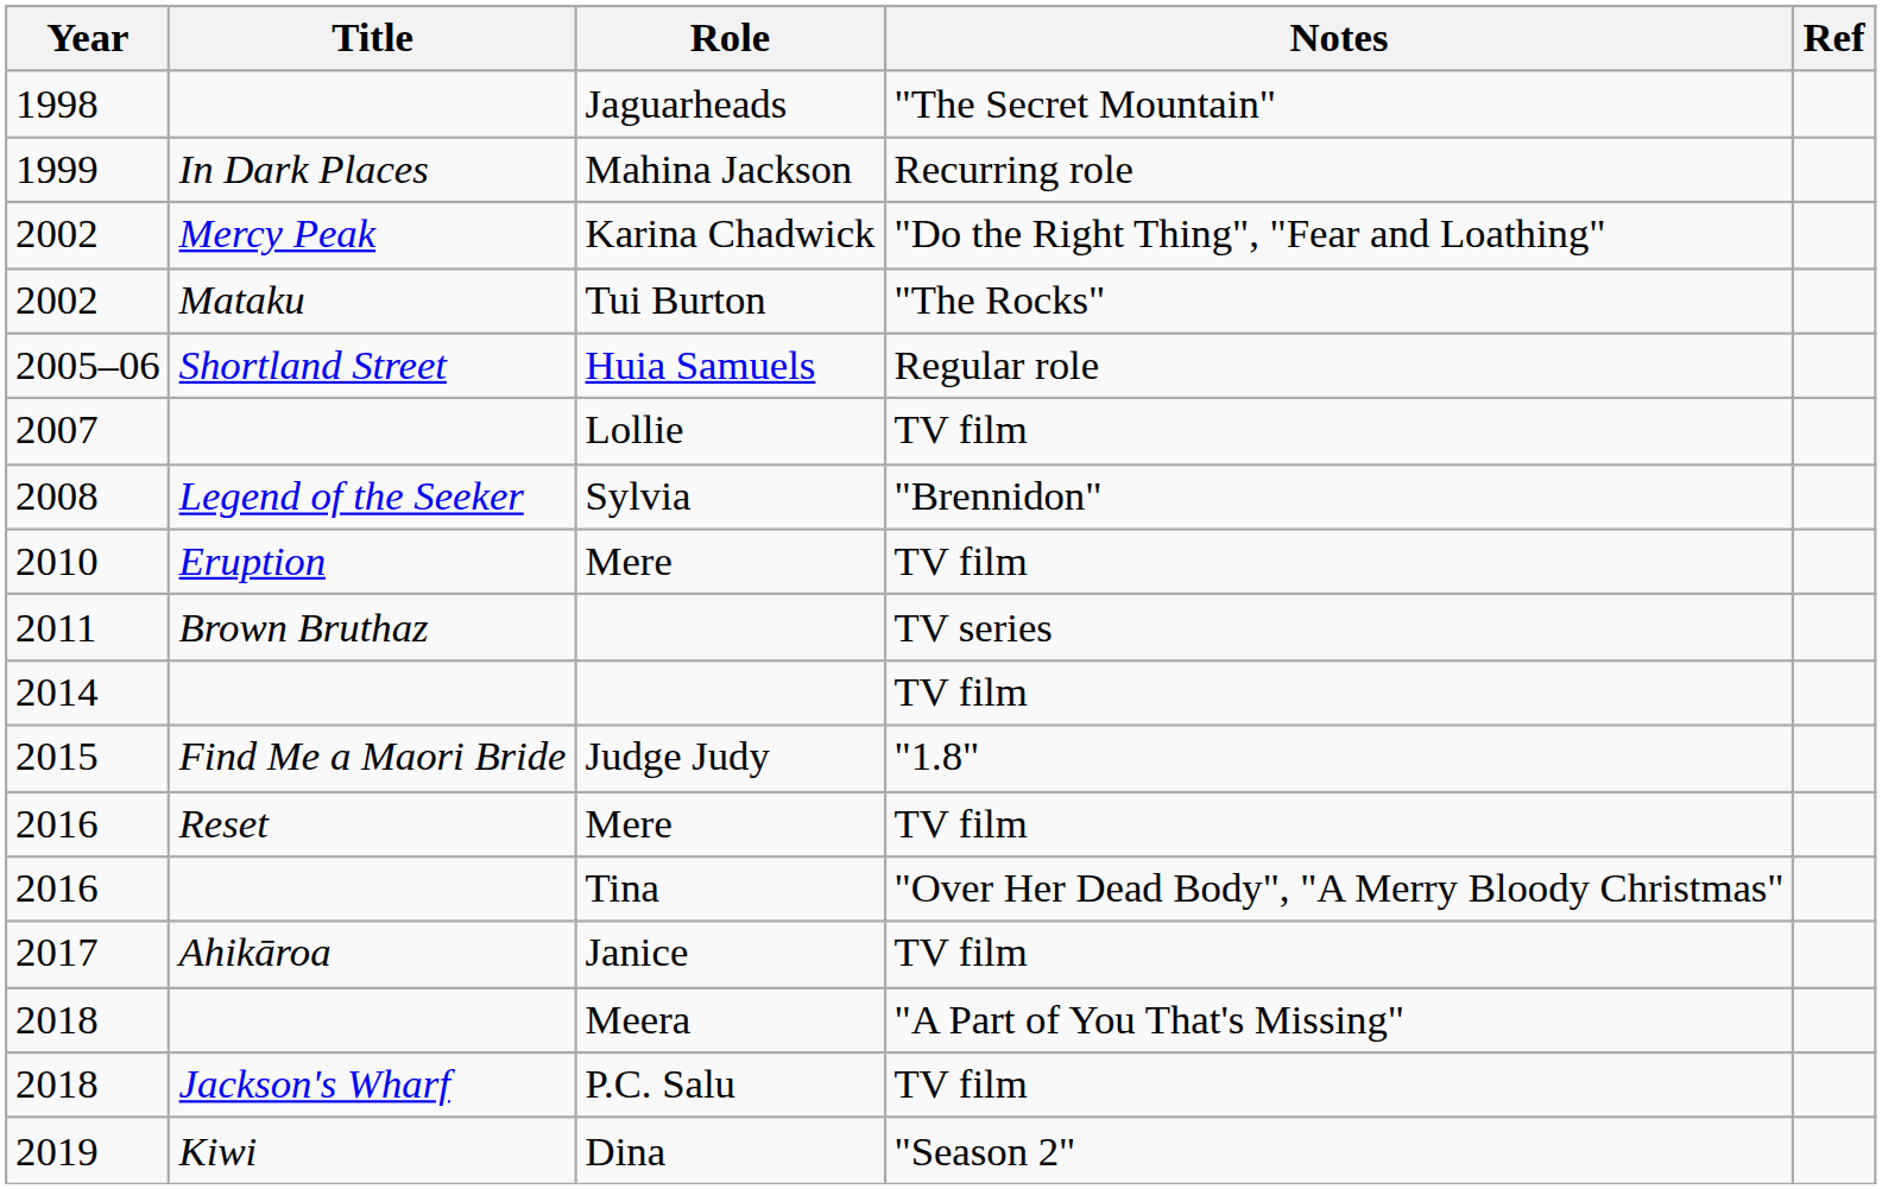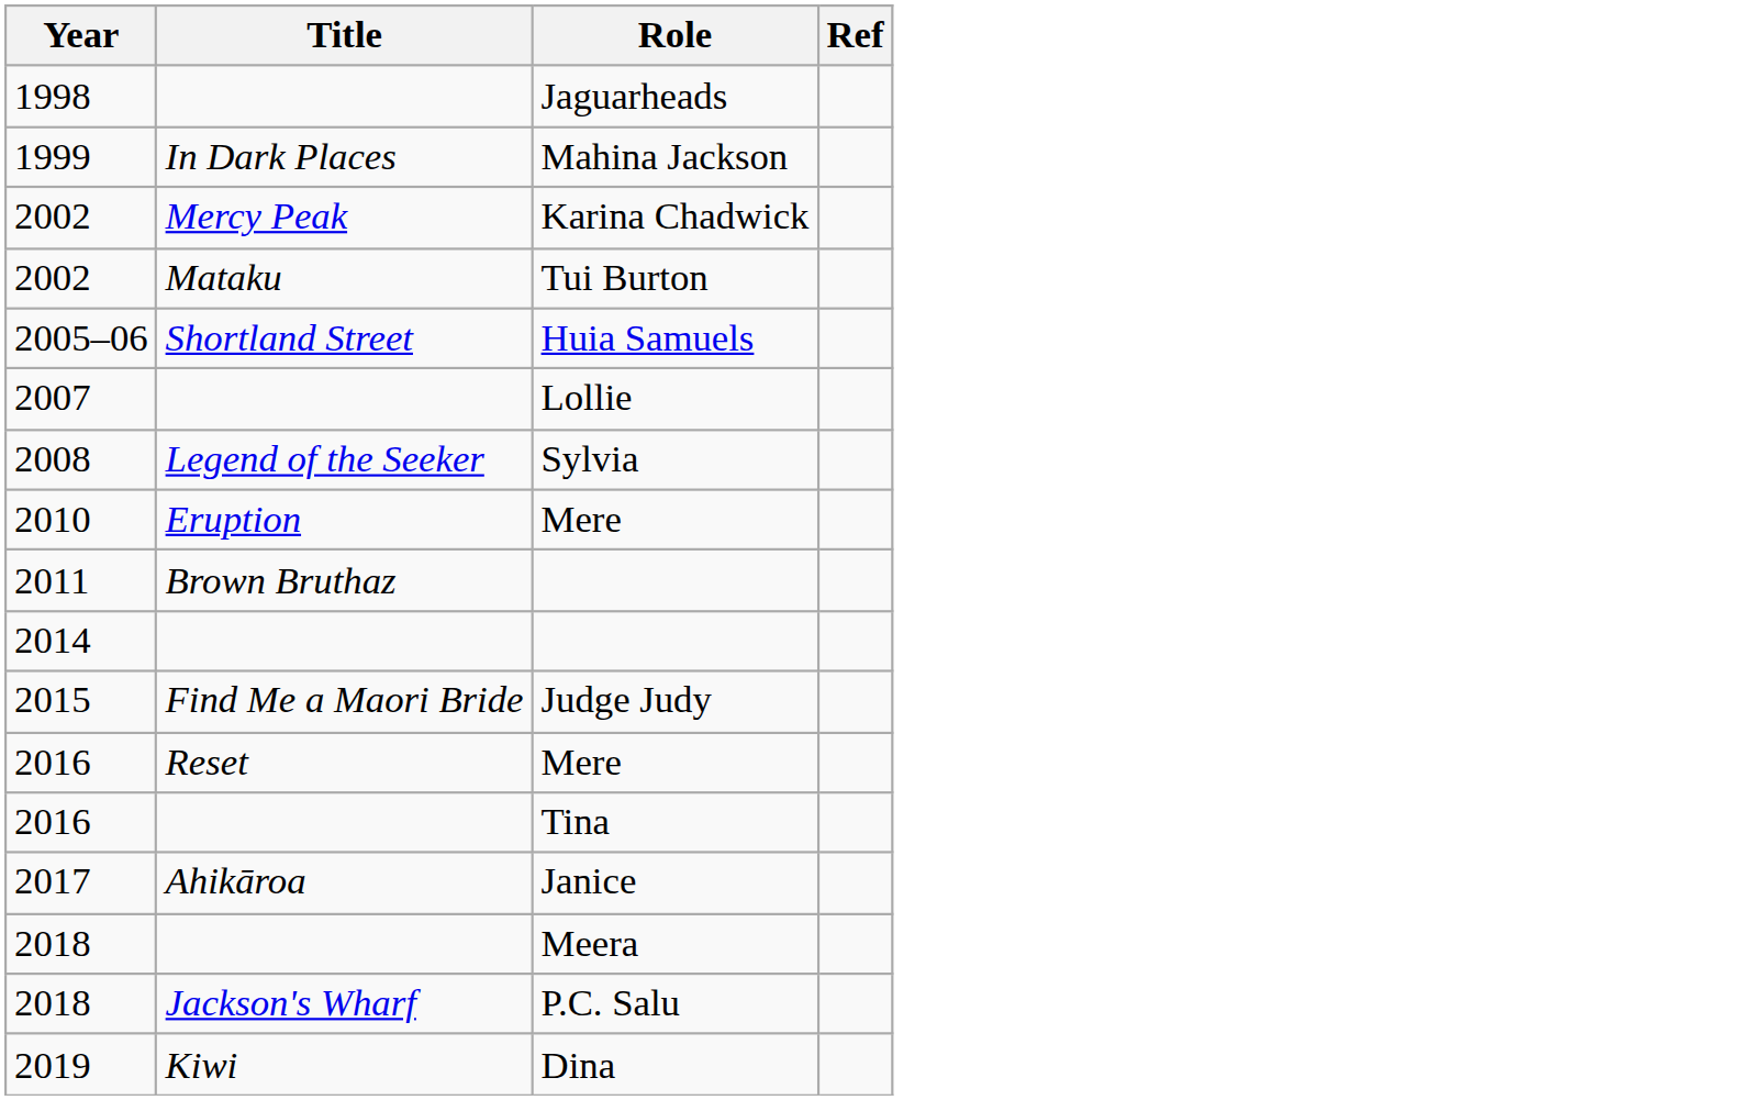 <table class="wikitable sortable">
 <tr>
 <th>Year</th>
 <th>Title</th>
 <th>Role</th>
-<th class="unsortable">Notes</th>
 <th>Ref</th>
 </tr>
 <tr>
 <td>1998</td>
 <td><em></em></td>
 <td>Jaguarheads</td>
-<td>"The Secret Mountain"</td>
 <td></td>
 </tr>
 <tr>
 <td>1999</td>
 <td><em>In Dark Places</em></td>
 <td>Mahina Jackson</td>
-<td>Recurring role</td>
 <td></td>
 </tr>
 <tr>
 <td>2002</td>
 <td><em><a href='#'>Mercy Peak</a></em></td>
 <td>Karina Chadwick</td>
-<td>"Do the Right Thing", "Fear and Loathing"</td>
 <td></td>
 </tr>
 <tr>
 <td>2002</td>
 <td><em>Mataku</em></td>
 <td>Tui Burton</td>
-<td>"The Rocks"</td>
 <td></td>
 </tr>
 <tr>
 <td>2005–06</td>
 <td><em><a href='#'>Shortland Street</a></em></td>
 <td><a href='#'>Huia Samuels</a></td>
-<td>Regular role</td>
 <td></td>
 </tr>
 <tr>
 <td>2007</td>
 <td><em></em></td>
 <td>Lollie</td>
-<td>TV film</td>
 <td></td>
 </tr>
 <tr>
 <td>2008</td>
 <td><em><a href='#'>Legend of the Seeker</a></em></td>
 <td>Sylvia</td>
-<td>"Brennidon"</td>
 <td></td>
 </tr>
 <tr>
 <td>2010</td>
 <td><em><a href='#'>Eruption</a></em></td>
 <td>Mere</td>
-<td>TV film</td>
 <td></td>
 </tr>
 <tr>
 <td>2011</td>
 <td><em>Brown Bruthaz</em></td>
 <td></td>
-<td>TV series</td>
 <td></td>
 </tr>
 <tr>
 <td>2014</td>
 <td><em></em></td>
 <td></td>
-<td>TV film</td>
 <td></td>
 </tr>
 <tr>
 <td>2015</td>
 <td><em>Find Me a Maori Bride</em></td>
 <td>Judge Judy</td>
-<td>"1.8"</td>
 <td></td>
 </tr>
 <tr>
 <td>2016</td>
 <td><em>Reset</em></td>
 <td>Mere</td>
-<td>TV film</td>
 <td></td>
 </tr>
 <tr>
 <td>2016</td>
 <td><em></em></td>
 <td>Tina</td>
-<td>"Over Her Dead Body", "A Merry Bloody Christmas"</td>
 <td></td>
 </tr>
 <tr>
 <td>2017</td>
 <td><em>Ahikāroa</em></td>
 <td>Janice</td>
-<td>TV film</td>
 <td></td>
 </tr>
 <tr>
 <td>2018</td>
 <td><em></em></td>
 <td>Meera</td>
-<td>"A Part of You That's Missing"</td>
 <td></td>
 </tr>
 <tr>
 <td>2018</td>
 <td><em><a href='#'>Jackson's Wharf</a></em></td>
 <td>P.C. Salu</td>
-<td>TV film</td>
 <td></td>
 </tr>
 <tr>
 <td>2019</td>
 <td><em>Kiwi</em></td>
 <td>Dina</td>
-<td>"Season 2"</td>
 <td></td>
 </tr>
 </table>
